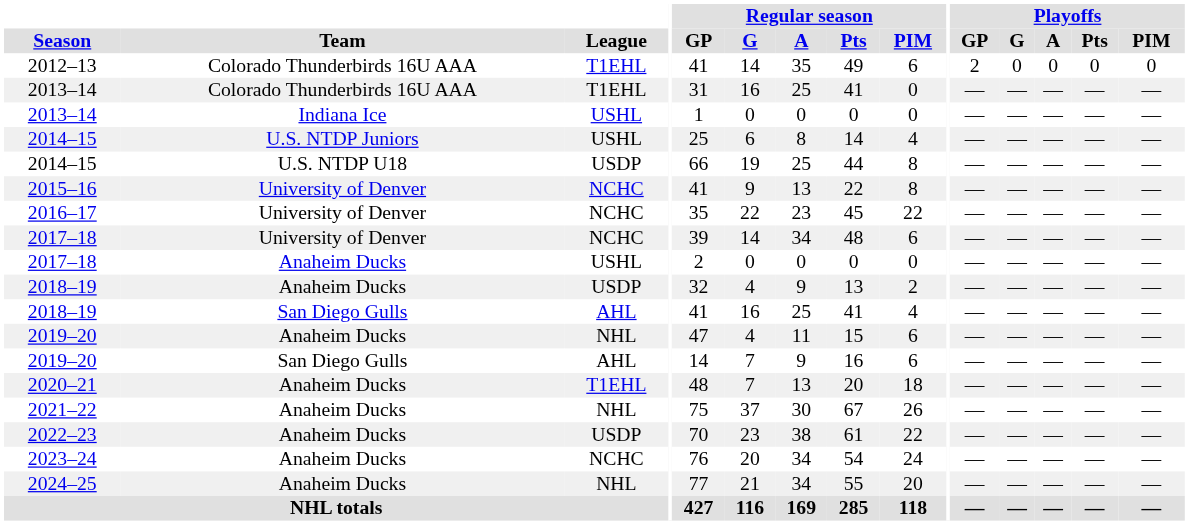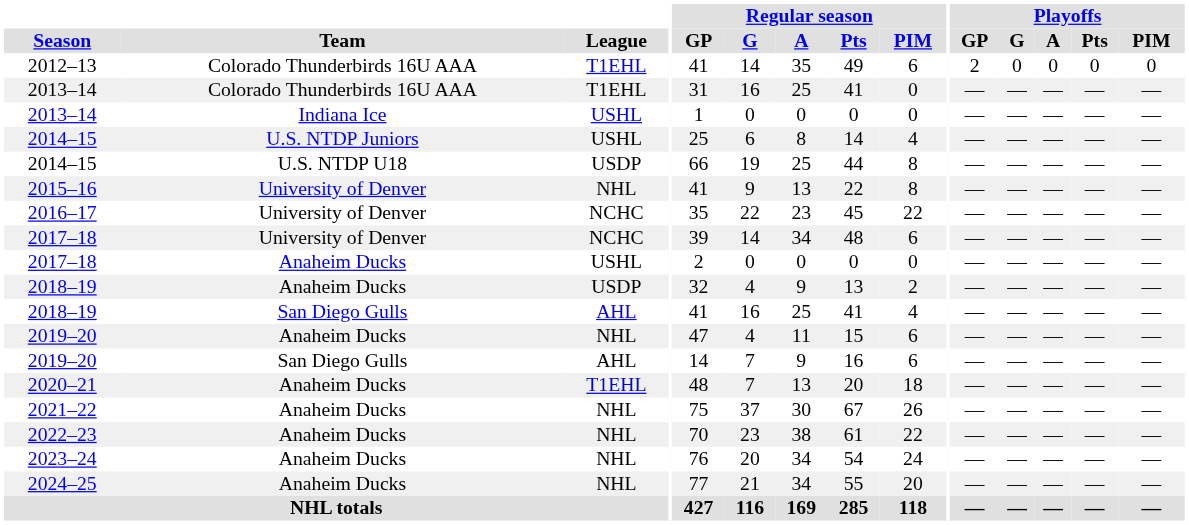 <table border="0" cellpadding="1" cellspacing="0" style="text-align:center; width:60em">
 <tr bgcolor="#e0e0e0">
 <th colspan="3" bgcolor="#ffffff"></th>
 <th rowspan="99" bgcolor="#ffffff"></th>
 <th colspan="5"><a href='#'>Regular season</a></th>
 <th rowspan="99" bgcolor="#ffffff"></th>
 <th colspan="5"><a href='#'>Playoffs</a></th>
 </tr>
 <tr bgcolor="#e0e0e0">
 <th><a href='#'>Season</a></th>
 <th>Team</th>
 <th>League</th>
 <th>GP</th>
 <th><a href='#'>G</a></th>
 <th><a href='#'>A</a></th>
 <th><a href='#'>Pts</a></th>
 <th><a href='#'>PIM</a></th>
 <th>GP</th>
 <th>G</th>
 <th>A</th>
 <th>Pts</th>
 <th>PIM</th>
 </tr>
 <tr>
 <td>2012–13</td>
 <td>Colorado Thunderbirds 16U AAA</td>
 <td><a href='#'>T1EHL</a></td>
 <td>41</td>
 <td>14</td>
 <td>35</td>
 <td>49</td>
 <td>6</td>
 <td>2</td>
 <td>0</td>
 <td>0</td>
 <td>0</td>
 <td>0</td>
 </tr>
 <tr bgcolor="#f0f0f0">
 <td>2013–14</td>
 <td>Colorado Thunderbirds 16U AAA</td>
 <td>T1EHL</td>
 <td>31</td>
 <td>16</td>
 <td>25</td>
 <td>41</td>
 <td>0</td>
 <td>—</td>
 <td>—</td>
 <td>—</td>
 <td>—</td>
 <td>—</td>
 </tr>
 <tr>
 <td><a href='#'>2013–14</a></td>
 <td><a href='#'>Indiana Ice</a></td>
 <td><a href='#'>USHL</a></td>
 <td>1</td>
 <td>0</td>
 <td>0</td>
 <td>0</td>
 <td>0</td>
 <td>—</td>
 <td>—</td>
 <td>—</td>
 <td>—</td>
 <td>—</td>
 </tr>
 <tr bgcolor="#f0f0f0">
 <td><a href='#'>2014–15</a></td>
 <td><a href='#'>U.S. NTDP Juniors</a></td>
 <td>USHL</td>
 <td>25</td>
 <td>6</td>
 <td>8</td>
 <td>14</td>
 <td>4</td>
 <td>—</td>
 <td>—</td>
 <td>—</td>
 <td>—</td>
 <td>—</td>
 </tr>
 <tr>
 <td>2014–15</td>
 <td>U.S. NTDP U18</td>
 <td>USDP</td>
 <td>66</td>
 <td>19</td>
 <td>25</td>
 <td>44</td>
 <td>8</td>
 <td>—</td>
 <td>—</td>
 <td>—</td>
 <td>—</td>
 <td>—</td>
 </tr>
 <tr bgcolor="#f0f0f0">
 <td><a href='#'>2015–16</a></td>
 <td><a href='#'>University of Denver</a></td>
-<td><a href='#'>NCHC</a></td>
+<td>NHL</td>
 <td>41</td>
 <td>9</td>
 <td>13</td>
 <td>22</td>
 <td>8</td>
 <td>—</td>
 <td>—</td>
 <td>—</td>
 <td>—</td>
 <td>—</td>
 </tr>
 <tr>
 <td><a href='#'>2016–17</a></td>
 <td>University of Denver</td>
 <td>NCHC</td>
 <td>35</td>
 <td>22</td>
 <td>23</td>
 <td>45</td>
 <td>22</td>
 <td>—</td>
 <td>—</td>
 <td>—</td>
 <td>—</td>
 <td>—</td>
 </tr>
 <tr bgcolor="#f0f0f0">
 <td><a href='#'>2017–18</a></td>
 <td>University of Denver</td>
 <td>NCHC</td>
 <td>39</td>
 <td>14</td>
 <td>34</td>
 <td>48</td>
 <td>6</td>
 <td>—</td>
 <td>—</td>
 <td>—</td>
 <td>—</td>
 <td>—</td>
 </tr>
 <tr>
 <td><a href='#'>2017–18</a></td>
 <td><a href='#'>Anaheim Ducks</a></td>
 <td>USHL</td>
 <td>2</td>
 <td>0</td>
 <td>0</td>
 <td>0</td>
 <td>0</td>
 <td>—</td>
 <td>—</td>
 <td>—</td>
 <td>—</td>
 <td>—</td>
 </tr>
 <tr bgcolor="#f0f0f0">
 <td><a href='#'>2018–19</a></td>
 <td>Anaheim Ducks</td>
 <td>USDP</td>
 <td>32</td>
 <td>4</td>
 <td>9</td>
 <td>13</td>
 <td>2</td>
 <td>—</td>
 <td>—</td>
 <td>—</td>
 <td>—</td>
 <td>—</td>
 </tr>
 <tr>
 <td><a href='#'>2018–19</a></td>
 <td><a href='#'>San Diego Gulls</a></td>
 <td><a href='#'>AHL</a></td>
 <td>41</td>
 <td>16</td>
 <td>25</td>
 <td>41</td>
 <td>4</td>
 <td>—</td>
 <td>—</td>
 <td>—</td>
 <td>—</td>
 <td>—</td>
 </tr>
 <tr bgcolor="#f0f0f0">
 <td><a href='#'>2019–20</a></td>
 <td>Anaheim Ducks</td>
 <td>NHL</td>
 <td>47</td>
 <td>4</td>
 <td>11</td>
 <td>15</td>
 <td>6</td>
 <td>—</td>
 <td>—</td>
 <td>—</td>
 <td>—</td>
 <td>—</td>
 </tr>
 <tr>
 <td><a href='#'>2019–20</a></td>
 <td>San Diego Gulls</td>
 <td>AHL</td>
 <td>14</td>
 <td>7</td>
 <td>9</td>
 <td>16</td>
 <td>6</td>
 <td>—</td>
 <td>—</td>
 <td>—</td>
 <td>—</td>
 <td>—</td>
 </tr>
 <tr bgcolor="#f0f0f0">
 <td><a href='#'>2020–21</a></td>
 <td>Anaheim Ducks</td>
 <td><a href='#'>T1EHL</a></td>
 <td>48</td>
 <td>7</td>
 <td>13</td>
 <td>20</td>
 <td>18</td>
 <td>—</td>
 <td>—</td>
 <td>—</td>
 <td>—</td>
 <td>—</td>
 </tr>
 <tr>
 <td><a href='#'>2021–22</a></td>
 <td>Anaheim Ducks</td>
 <td>NHL</td>
 <td>75</td>
 <td>37</td>
 <td>30</td>
 <td>67</td>
 <td>26</td>
 <td>—</td>
 <td>—</td>
 <td>—</td>
 <td>—</td>
 <td>—</td>
 </tr>
 <tr bgcolor="#f0f0f0">
 <td><a href='#'>2022–23</a></td>
 <td>Anaheim Ducks</td>
-<td>USDP</td>
+<td>NHL</td>
 <td>70</td>
 <td>23</td>
 <td>38</td>
 <td>61</td>
 <td>22</td>
 <td>—</td>
 <td>—</td>
 <td>—</td>
 <td>—</td>
 <td>—</td>
 </tr>
 <tr>
 <td><a href='#'>2023–24</a></td>
 <td>Anaheim Ducks</td>
-<td>NCHC</td>
+<td>NHL</td>
 <td>76</td>
 <td>20</td>
 <td>34</td>
 <td>54</td>
 <td>24</td>
 <td>—</td>
 <td>—</td>
 <td>—</td>
 <td>—</td>
 <td>—</td>
 </tr>
 <tr bgcolor="#f0f0f0">
 <td><a href='#'>2024–25</a></td>
 <td>Anaheim Ducks</td>
 <td>NHL</td>
 <td>77</td>
 <td>21</td>
 <td>34</td>
 <td>55</td>
 <td>20</td>
 <td>—</td>
 <td>—</td>
 <td>—</td>
 <td>—</td>
 <td>—</td>
 </tr>
 <tr bgcolor="#e0e0e0">
 <th colspan="3">NHL totals</th>
 <th>427</th>
 <th>116</th>
 <th>169</th>
 <th>285</th>
 <th>118</th>
 <th>—</th>
 <th>—</th>
 <th>—</th>
 <th>—</th>
 <th>—</th>
 </tr>
 </table>
